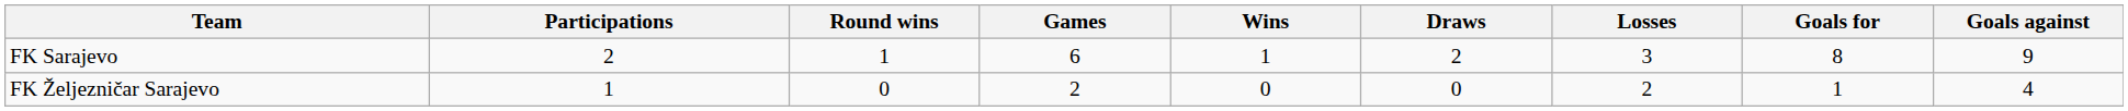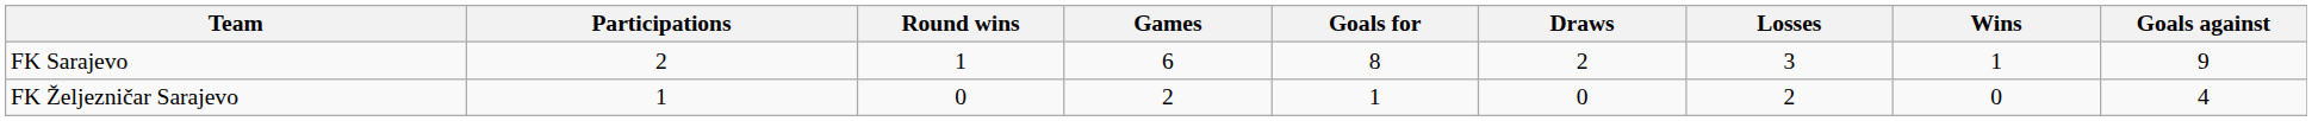 <table class="wikitable sortable" style="width:100%; text-align:center">
 <tr>
 <th style="width:20%">Team</th>
 <th style="width:17%">Participations</th>
 <th style="width:9%">Round wins</th>
 <th style="width:9%">Games</th>
-<th style="width:9%">Wins</th>
+<th style="width:9%">Goals for</th>
 <th style="width:9%">Draws</th>
 <th style="width:9%">Losses</th>
-<th style="width:9%">Goals for</th>
+<th style="width:9%">Wins</th>
 <th style="width:9%">Goals against</th>
 </tr>
 <tr>
 <td style="text-align:left">FK Sarajevo</td>
 <td>2</td>
 <td>1</td>
 <td>6</td>
-<td>1</td>
+<td>8</td>
 <td>2</td>
 <td>3</td>
-<td>8</td>
+<td>1</td>
 <td>9</td>
 </tr>
 <tr>
 <td style="text-align:left">FK Željezničar Sarajevo</td>
 <td>1</td>
 <td>0</td>
 <td>2</td>
-<td>0</td>
+<td>1</td>
 <td>0</td>
 <td>2</td>
-<td>1</td>
+<td>0</td>
 <td>4</td>
 </tr>
 </table>
